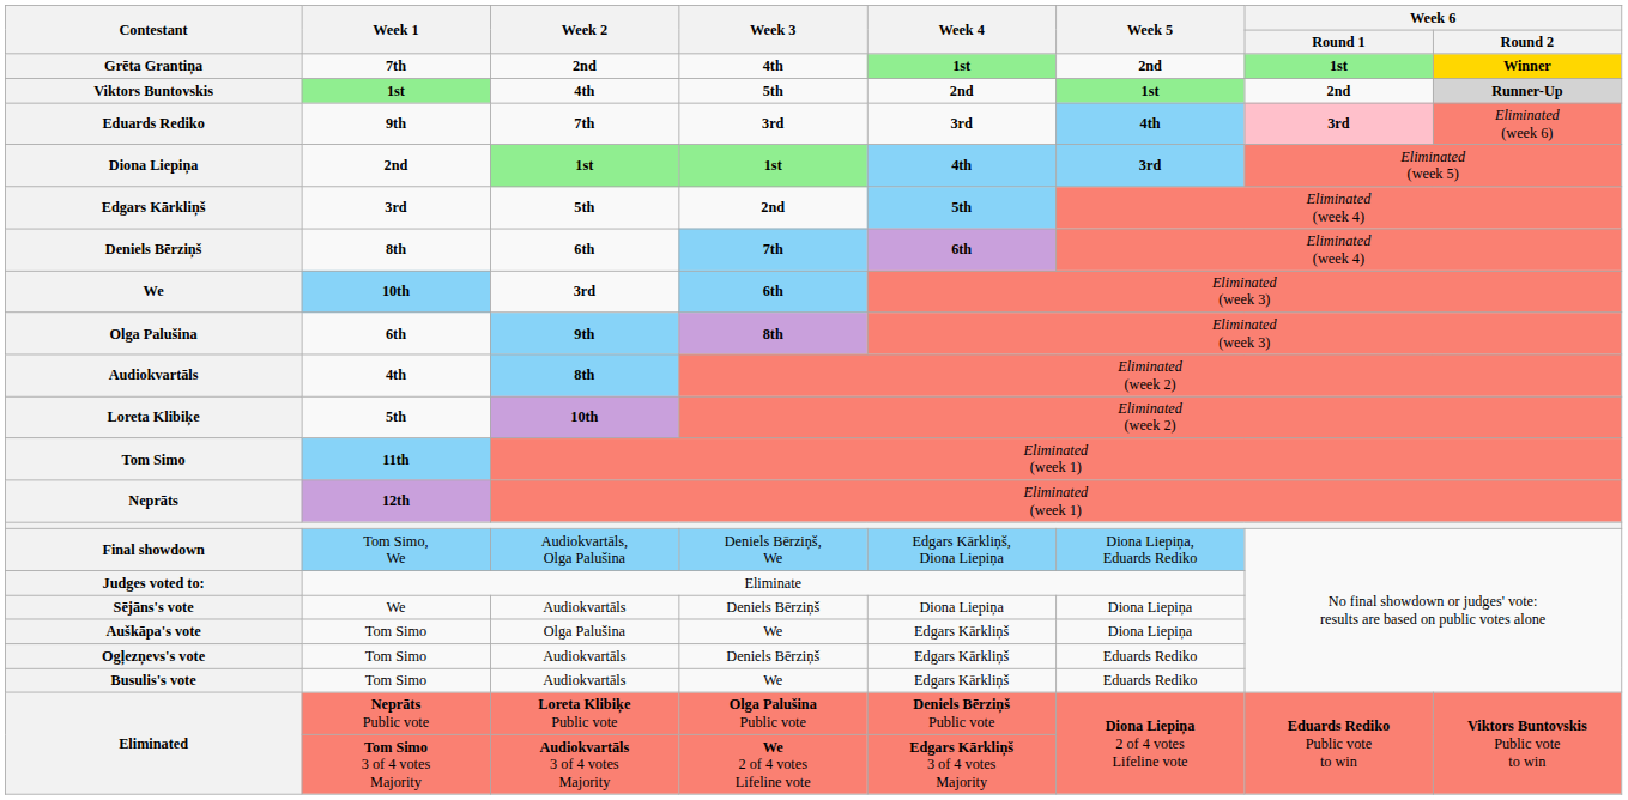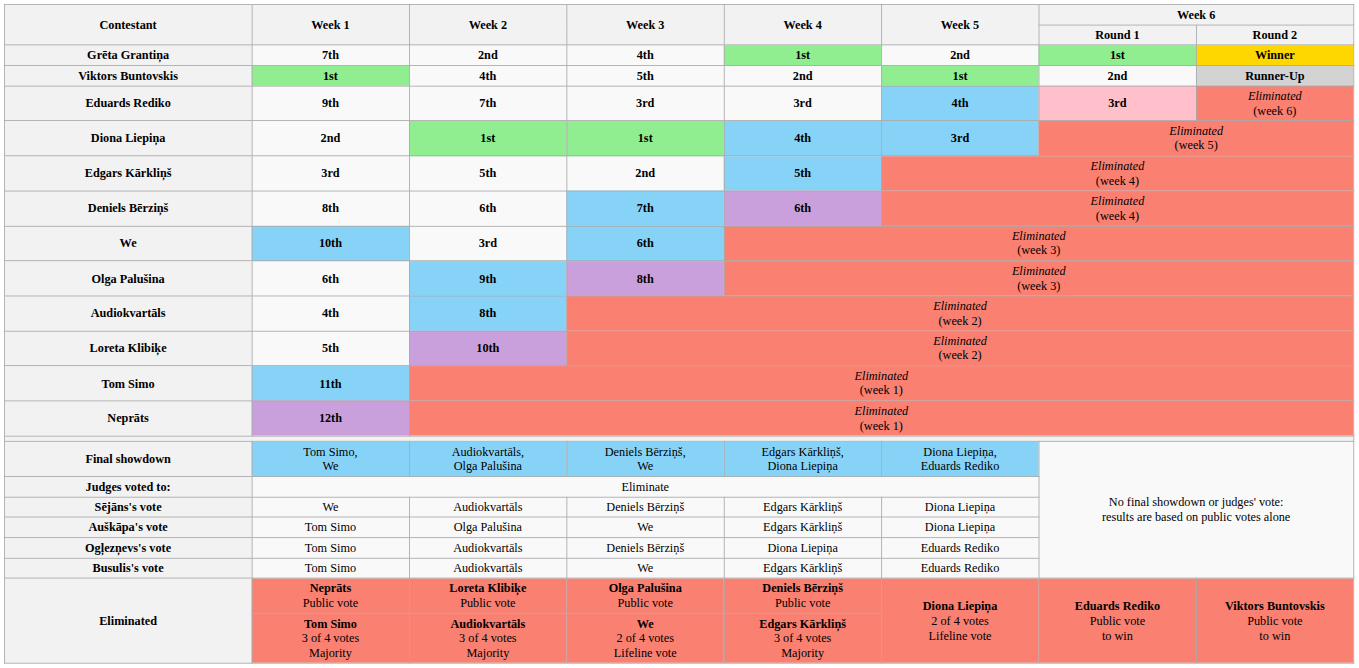 <table class="wikitable" style="text-align:center; font-size:89%">
 <tr>
 <th style="width:11%" rowspan="2" scope="col">Contestant</th>
 <th style="width:7%" rowspan="2" scope="col">Week 1</th>
 <th style="width:7%" rowspan="2" scope="col">Week 2</th>
 <th style="width:7%" rowspan="2" scope="col">Week 3</th>
 <th style="width:7%" rowspan="2" scope="col">Week 4</th>
 <th style="width:7%" rowspan="2" scope="col">Week 5</th>
 <th colspan="2">Week 6</th>
 </tr>
 <tr>
 <th style="width:7%">Round 1</th>
 <th style="width:7%">Round 2</th>
 </tr>
 <tr>
 <th scope="row">Grēta Grantiņa</th>
 <td><strong>7th</strong></td>
 <td><strong>2nd</strong></td>
 <td><strong>4th</strong></td>
 <td bgcolor="lightgreen"><strong>1st</strong></td>
 <td><strong>2nd</strong></td>
 <td bgcolor="lightgreen"><strong>1st</strong></td>
 <td bgcolor="gold"><strong>Winner</strong></td>
 </tr>
 <tr>
 <th scope="row">Viktors Buntovskis</th>
 <td bgcolor="lightgreen"><strong>1st</strong></td>
 <td><strong>4th</strong></td>
 <td><strong>5th</strong></td>
 <td><strong>2nd</strong></td>
 <td bgcolor="lightgreen"><strong>1st</strong></td>
 <td><strong>2nd</strong></td>
 <td bgcolor="lightgrey"><strong>Runner-Up</strong></td>
 </tr>
 <tr>
 <th scope="row">Eduards Rediko</th>
 <td><strong>9th</strong></td>
 <td><strong>7th</strong></td>
 <td><strong>3rd</strong></td>
 <td><strong>3rd</strong></td>
 <td bgcolor="#87D3F8"><strong>4th</strong></td>
 <td bgcolor="pink"><strong>3rd</strong></td>
 <td bgcolor="salmon" colspan=1><em>Eliminated</em><br>(week 6)</td>
 </tr>
 <tr>
 <th scope="row">Diona Liepiņa</th>
 <td><strong>2nd</strong></td>
 <td bgcolor="lightgreen"><strong>1st</strong></td>
 <td bgcolor="lightgreen"><strong>1st</strong></td>
 <td bgcolor="#87D3F8"><strong>4th</strong></td>
 <td bgcolor="#87D3F8"><strong>3rd</strong></td>
 <td bgcolor="salmon" colspan=2><em>Eliminated</em><br>(week 5)</td>
 </tr>
 <tr>
 <th scope="row">Edgars Kārkliņš</th>
 <td><strong>3rd</strong></td>
 <td><strong>5th</strong></td>
 <td><strong>2nd</strong></td>
 <td bgcolor="#87D3F8"><strong>5th</strong></td>
 <td bgcolor="salmon" colspan=3><em>Eliminated</em><br>(week 4)</td>
 </tr>
 <tr>
 <th scope="row">Deniels Bērziņš</th>
 <td><strong>8th</strong></td>
 <td><strong>6th</strong></td>
 <td bgcolor="#87D3F8"><strong>7th</strong></td>
 <td bgcolor="#C9A0DC"><strong>6th</strong></td>
 <td bgcolor="salmon" colspan=3><em>Eliminated</em><br>(week 4)</td>
 </tr>
 <tr>
 <th scope="row">We</th>
 <td bgcolor="#87D3F8"><strong>10th</strong></td>
 <td><strong>3rd</strong></td>
 <td bgcolor="#87D3F8"><strong>6th</strong></td>
 <td bgcolor="salmon" colspan=4><em>Eliminated</em><br>(week 3)</td>
 </tr>
 <tr>
 <th scope="row">Olga Palušina</th>
 <td><strong>6th</strong></td>
 <td bgcolor="#87D3F8"><strong>9th</strong></td>
 <td bgcolor="#C9A0DC"><strong>8th</strong></td>
 <td bgcolor="salmon" colspan=4><em>Eliminated</em><br>(week 3)</td>
 </tr>
 <tr>
 <th scope="row">Audiokvartāls</th>
 <td><strong>4th</strong></td>
 <td bgcolor="#87D3F8"><strong>8th</strong></td>
 <td bgcolor="salmon" colspan=5><em>Eliminated</em><br>(week 2)</td>
 </tr>
 <tr>
 <th scope="row">Loreta Klibiķe</th>
 <td><strong>5th</strong></td>
 <td bgcolor="#C9A0DC"><strong>10th</strong></td>
 <td bgcolor="salmon" colspan=5><em>Eliminated</em><br>(week 2)</td>
 </tr>
 <tr>
 <th scope="row">Tom Simo</th>
 <td bgcolor="#87D3F8"><strong>11th</strong></td>
 <td bgcolor="salmon" colspan=6><em>Eliminated</em><br>(week 1)</td>
 </tr>
 <tr>
 <th scope="row">Neprāts</th>
 <td bgcolor="#C9A0DC"><strong>12th</strong></td>
 <td bgcolor="salmon" colspan=6><em>Eliminated</em><br>(week 1)</td>
 </tr>
 <tr>
 <th colspan="8"></th>
 </tr>
 <tr>
 <th scope="row">Final showdown</th>
 <td style="background:#87D3F8">Tom Simo,<br>We</td>
 <td style="background:#87D3F8">Audiokvartāls,<br>Olga Palušina</td>
 <td style="background:#87D3F8">Deniels Bērziņš,<br>We</td>
 <td style="background:#87D3F8">Edgars Kārkliņš,<br>Diona Liepiņa</td>
 <td style="background:#87D3F8">Diona Liepiņa,<br>Eduards Rediko</td>
 <td rowspan="6" colspan="2">No final showdown or judges' vote:<br>results are based on public votes alone</td>
 </tr>
 <tr>
 <th scope="row">Judges voted to:</th>
 <td colspan="5">Eliminate</td>
 </tr>
 <tr>
 <th scope="row">Sējāns's vote</th>
 <td>We</td>
 <td>Audiokvartāls</td>
 <td>Deniels Bērziņš</td>
-<td>Diona Liepiņa</td>
+<td>Edgars Kārkliņš</td>
 <td>Diona Liepiņa</td>
 </tr>
 <tr>
 <th scope="row">Auškāpa's vote</th>
 <td>Tom Simo</td>
 <td>Olga Palušina</td>
 <td>We</td>
 <td>Edgars Kārkliņš</td>
 <td>Diona Liepiņa</td>
 </tr>
 <tr>
 <th scope="row">Ogļezņevs's vote</th>
 <td>Tom Simo</td>
 <td>Audiokvartāls</td>
 <td>Deniels Bērziņš</td>
-<td>Edgars Kārkliņš</td>
+<td>Diona Liepiņa</td>
 <td>Eduards Rediko</td>
 </tr>
 <tr>
 <th scope="row">Busulis's vote</th>
 <td>Tom Simo</td>
 <td>Audiokvartāls</td>
 <td>We</td>
 <td>Edgars Kārkliņš</td>
 <td>Eduards Rediko</td>
 </tr>
 <tr>
 <th rowspan="2" scope="row">Eliminated</th>
 <td style="background:#FA8072"><strong>Neprāts</strong><br>Public vote</td>
 <td style="background:#FA8072"><strong>Loreta Klibiķe</strong><br>Public vote</td>
 <td style="background:#FA8072"><strong>Olga Palušina</strong><br>Public vote</td>
 <td style="background:#FA8072"><strong>Deniels Bērziņš</strong><br>Public vote</td>
 <td style="background:#FA8072" rowspan=2><strong>Diona Liepiņa</strong><br>2 of 4 votes<br>Lifeline vote</td>
 <td style="background:#FA8072" rowspan=2><strong>Eduards Rediko</strong><br>Public vote<br>to win</td>
 <td style="background:#FA8072; width:5%" rowspan=2><strong>Viktors Buntovskis</strong><br>Public vote<br>to win</td>
 </tr>
 <tr>
 <td style="background:#FA8072" rowspan=2><strong>Tom Simo</strong><br>3 of 4 votes<br>Majority</td>
 <td style="background:#FA8072" rowspan=2><strong>Audiokvartāls</strong><br>3 of 4 votes<br>Majority</td>
 <td style="background:#FA8072" rowspan=2><strong>We</strong><br>2 of 4 votes<br>Lifeline vote</td>
 <td style="background:#FA8072" rowspan=2><strong>Edgars Kārkliņš</strong><br>3 of 4 votes<br>Majority</td>
 </tr>
 </table>
